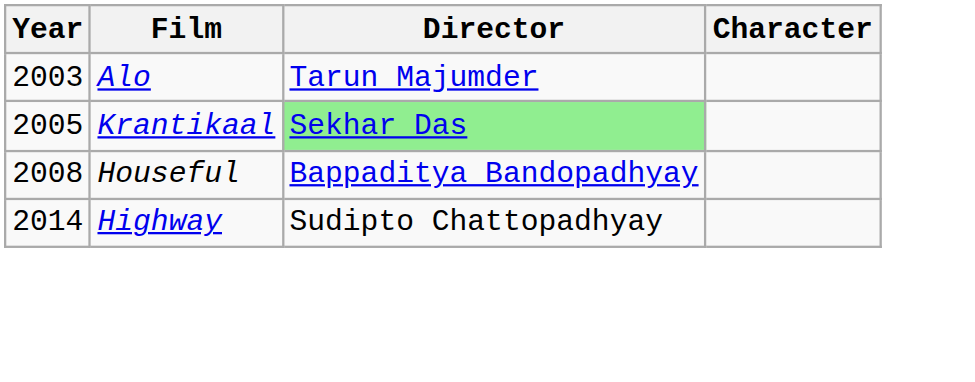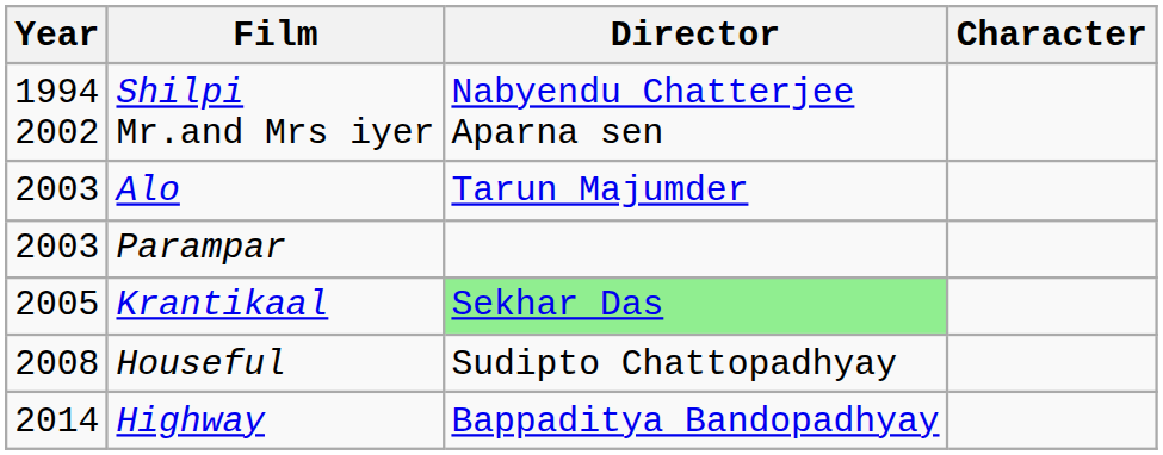 <table class="wikitable sortable">
 <tr>
 <th>Year</th>
 <th>Film</th>
 <th>Director</th>
 <th>Character</th>
 </tr>
 <tr>
+<td>1994<br>2002</td>
+<td><em><a href='#'>Shilpi</a></em><br>Mr.and Mrs iyer</td>
+<td><a href='#'>Nabyendu Chatterjee</a><br>Aparna sen</td>
+<td></td>
+</tr>
+<tr>
 <td>2003</td>
 <td><em><a href='#'>Alo</a></em></td>
 <td><a href='#'>Tarun Majumder</a></td>
+<td></td>
+</tr>
+<tr>
+<td>2003</td>
+<td><em>Parampar</em></td>
+<td></td>
 <td></td>
 </tr>
 <tr>
 <td>2005</td>
 <td><em><a href='#'>Krantikaal</a></em></td>
 <td style="background: lightgreen;"><a href='#'>Sekhar Das</a></td>
 <td></td>
 </tr>
 <tr>
 <td>2008</td>
 <td><em>Houseful</em></td>
-<td><a href='#'>Bappaditya Bandopadhyay</a></td>
+<td>Sudipto Chattopadhyay</td>
 <td></td>
 </tr>
 <tr>
 <td>2014</td>
 <td><em><a href='#'>Highway</a></em></td>
-<td>Sudipto Chattopadhyay</td>
+<td><a href='#'>Bappaditya Bandopadhyay</a></td>
 <td></td>
 </tr>
 </table>
